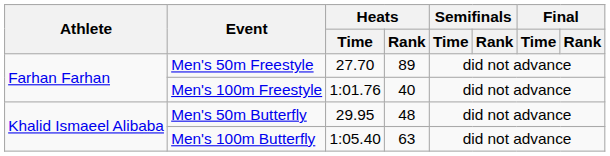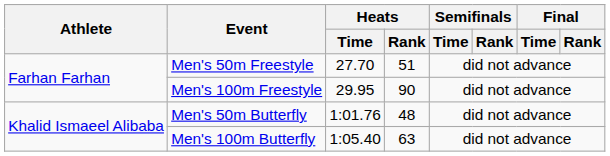 <table class=wikitable style="font-size:90%">
 <tr>
 <th rowspan="2">Athlete</th>
 <th rowspan="2">Event</th>
 <th colspan="2">Heats</th>
 <th colspan="2">Semifinals</th>
 <th colspan="2">Final</th>
 </tr>
 <tr>
 <th>Time</th>
 <th>Rank</th>
 <th>Time</th>
 <th>Rank</th>
 <th>Time</th>
 <th>Rank</th>
 </tr>
 <tr>
 <td rowspan="2"><a href='#'>Farhan Farhan</a></td>
 <td><a href='#'>Men's 50m Freestyle</a></td>
 <td align=center>27.70</td>
-<td align=center>89</td>
+<td align=center>51</td>
 <td align=center colspan=4>did not advance</td>
 </tr>
 <tr>
 <td><a href='#'>Men's 100m Freestyle</a></td>
-<td align=center>1:01.76</td>
-<td align=center>40</td>
+<td align=center>29.95</td>
+<td align=center>90</td>
 <td align=center colspan=4>did not advance</td>
 </tr>
 <tr>
 <td rowspan="2"><a href='#'>Khalid Ismaeel Alibaba</a></td>
 <td><a href='#'>Men's 50m Butterfly</a></td>
-<td align=center>29.95</td>
+<td align=center>1:01.76</td>
 <td align=center>48</td>
 <td align=center colspan=4>did not advance</td>
 </tr>
 <tr>
 <td><a href='#'>Men's 100m Butterfly</a></td>
 <td align=center>1:05.40</td>
 <td align=center>63</td>
 <td align=center colspan=4>did not advance</td>
 </tr>
 </table>
